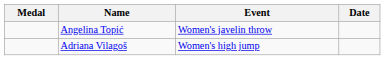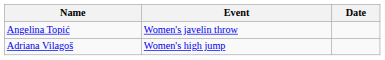 <table class="wikitable" style="font-size:90%" width=60%>
 <tr>
-<th>Medal</th>
 <th>Name</th>
 <th>Event</th>
 <th>Date</th>
 </tr>
 <tr>
-<td></td>
 <td><a href='#'>Angelina Topić</a></td>
 <td><a href='#'>Women's javelin throw</a></td>
 <td></td>
 </tr>
 <tr>
-<td></td>
 <td><a href='#'>Adriana Vilagoš</a></td>
 <td><a href='#'>Women's high jump</a></td>
 <td></td>
 </tr>
 </table>
